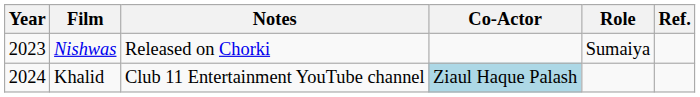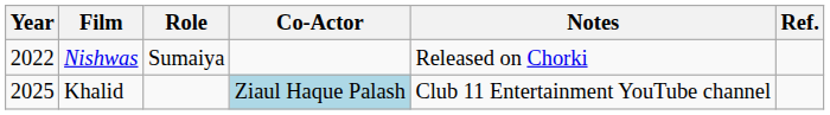 <table class="wikitable">
 <tr>
 <th>Year</th>
 <th>Film</th>
+<th>Role</th>
+<th>Co-Actor</th>
 <th>Notes</th>
-<th>Co-Actor</th>
-<th>Role</th>
 <th>Ref.</th>
 </tr>
 <tr>
-<td>2023</td>
+<td>2022</td>
 <td><em><a href='#'>Nishwas</a></em></td>
+<td>Sumaiya</td>
+<td></td>
 <td>Released on <a href='#'>Chorki</a></td>
-<td></td>
-<td>Sumaiya</td>
 <td></td>
 </tr>
 <tr>
-<td>2024</td>
+<td>2025</td>
 <td>Khalid</td>
+<td></td>
+<td style="background: lightblue;">Ziaul Haque Palash</td>
 <td>Club 11 Entertainment YouTube channel</td>
-<td style="background: lightblue;">Ziaul Haque Palash</td>
-<td></td>
 <td></td>
 </tr>
 </table>
